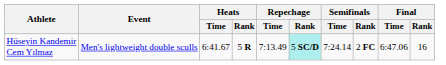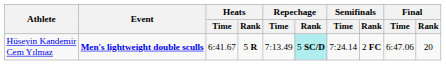 <table class="wikitable" style="font-size:90%">
 <tr>
 <th rowspan="2">Athlete</th>
 <th rowspan="2">Event</th>
 <th colspan="2">Heats</th>
 <th colspan="2">Repechage</th>
 <th colspan="2">Semifinals</th>
 <th colspan="2">Final</th>
 </tr>
 <tr style="font-size:95%">
 <th>Time</th>
 <th>Rank</th>
 <th>Time</th>
 <th>Rank</th>
 <th>Time</th>
 <th>Rank</th>
 <th>Time</th>
 <th>Rank</th>
 </tr>
 <tr align=center>
 <td align=left><a href='#'>Hüseyin Kandemir</a><br><a href='#'>Cem Yılmaz</a></td>
-<td align=left><a href='#'>Men's lightweight double sculls</a></td>
+<td align=left><strong><a href='#'>Men's lightweight double sculls</a></strong></td>
 <td>6:41.67</td>
 <td>5 <strong>R</strong></td>
 <td>7:13.49</td>
 <td style="background: paleturquoise;">5 <strong>SC/D</strong></td>
 <td>7:24.14</td>
 <td>2 <strong>FC</strong></td>
 <td>6:47.06</td>
-<td>16</td>
+<td>20</td>
 </tr>
 </table>
